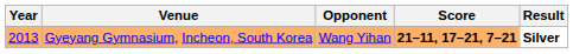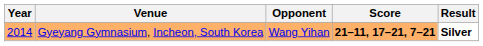 <table class="sortable wikitable" style="font-size: 90%">
 <tr>
 <th>Year</th>
 <th>Venue</th>
 <th>Opponent</th>
 <th>Score</th>
 <th>Result</th>
 </tr>
 <tr style="background:#FFB069">
-<td align="center"><a href='#'>2013</a></td>
+<td align="center"><a href='#'>2014</a></td>
 <td align="left"><a href='#'>Gyeyang Gymnasium</a>, <a href='#'>Incheon, South Korea</a></td>
 <td align="left"> <a href='#'>Wang Yihan</a></td>
 <td align="left"><strong>21–11, 17–21, 7–21</strong></td>
 <td style="text-align:left; background:white"> <strong>Silver</strong></td>
 </tr>
 </table>
